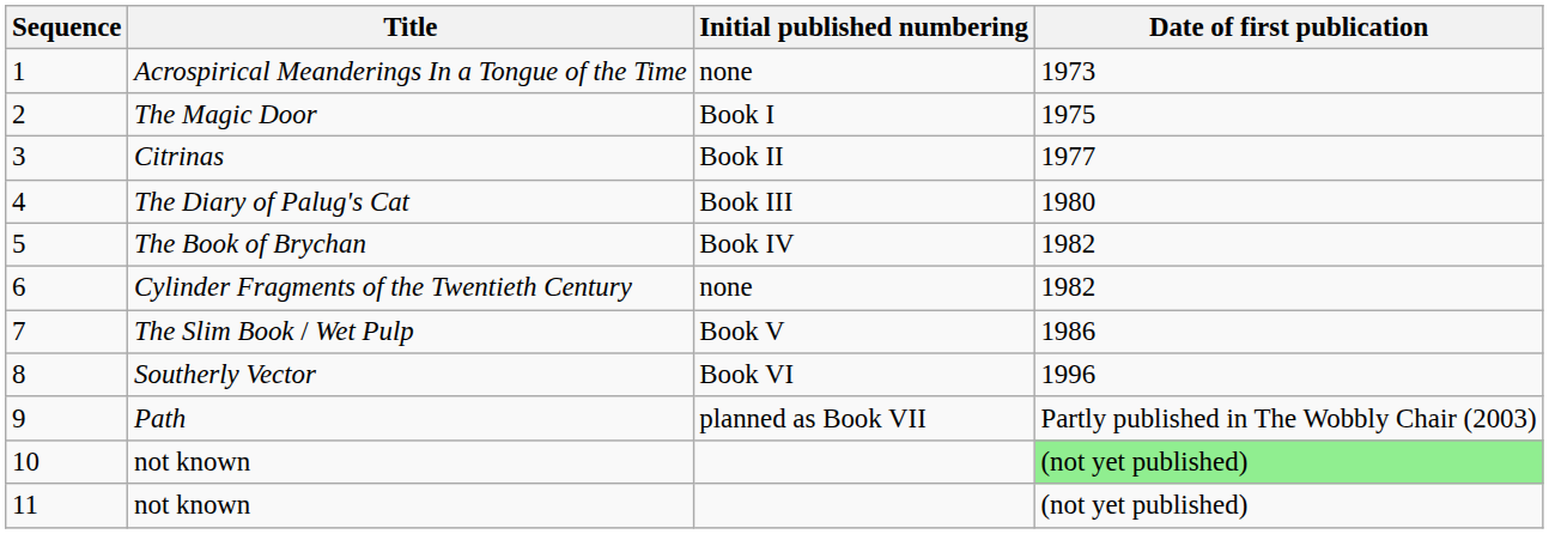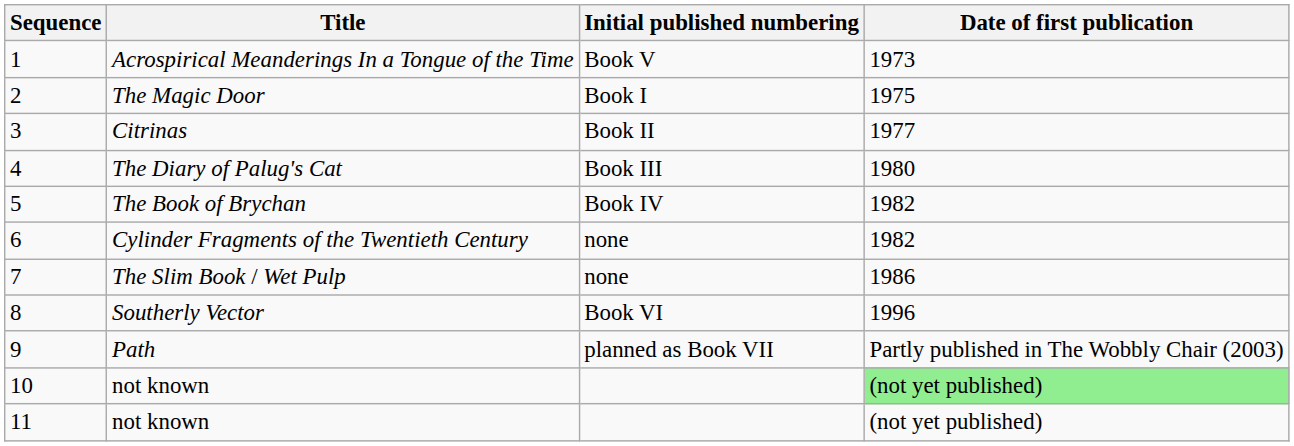 <table class="wikitable">
 <tr>
 <th>Sequence</th>
 <th>Title</th>
 <th>Initial published numbering</th>
 <th>Date of first publication</th>
 </tr>
 <tr>
 <td>1</td>
 <td><em>Acrospirical Meanderings In a Tongue of the Time</em></td>
-<td>none</td>
+<td>Book V</td>
 <td>1973</td>
 </tr>
 <tr>
 <td>2</td>
 <td><em>The Magic Door</em></td>
 <td>Book I</td>
 <td>1975</td>
 </tr>
 <tr>
 <td>3</td>
 <td><em>Citrinas</em></td>
 <td>Book II</td>
 <td>1977</td>
 </tr>
 <tr>
 <td>4</td>
 <td><em>The Diary of Palug's Cat</em></td>
 <td>Book III</td>
 <td>1980</td>
 </tr>
 <tr>
 <td>5</td>
 <td><em>The Book of Brychan</em></td>
 <td>Book IV</td>
 <td>1982</td>
 </tr>
 <tr>
 <td>6</td>
 <td><em>Cylinder Fragments of the Twentieth Century</em></td>
 <td>none</td>
 <td>1982</td>
 </tr>
 <tr>
 <td>7</td>
 <td><em>The Slim Book</em> / <em>Wet Pulp</em></td>
-<td>Book V</td>
+<td>none</td>
 <td>1986</td>
 </tr>
 <tr>
 <td>8</td>
 <td><em>Southerly Vector</em></td>
 <td>Book VI</td>
 <td>1996</td>
 </tr>
 <tr>
 <td>9</td>
 <td><em>Path</em></td>
 <td>planned as Book VII</td>
 <td>Partly published in The Wobbly Chair (2003)</td>
 </tr>
 <tr>
 <td>10</td>
 <td>not known</td>
 <td></td>
 <td style="background: lightgreen;">(not yet published)</td>
 </tr>
 <tr>
 <td>11</td>
 <td>not known</td>
 <td></td>
 <td>(not yet published)</td>
 </tr>
 </table>
